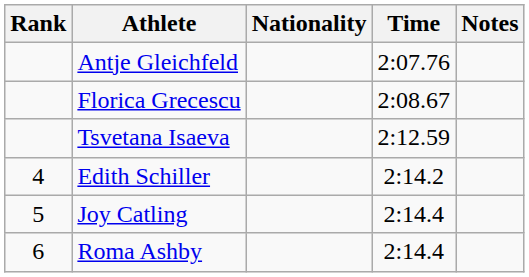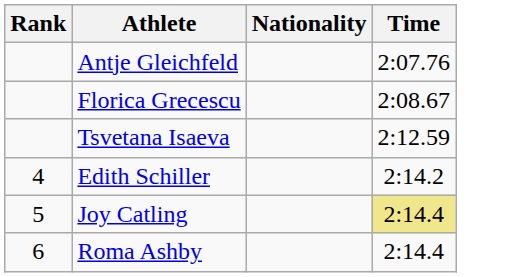 <table class="wikitable sortable" style="text-align:center">
 <tr>
 <th>Rank</th>
 <th>Athlete</th>
 <th>Nationality</th>
 <th>Time</th>
-<th>Notes</th>
 </tr>
 <tr>
 <td></td>
 <td align=left><a href='#'>Antje Gleichfeld</a></td>
 <td align=left></td>
 <td>2:07.76</td>
-<td></td>
 </tr>
 <tr>
 <td></td>
 <td align=left><a href='#'>Florica Grecescu</a></td>
 <td align=left></td>
 <td>2:08.67</td>
-<td></td>
 </tr>
 <tr>
 <td></td>
 <td align=left><a href='#'>Tsvetana Isaeva</a></td>
 <td align=left></td>
 <td>2:12.59</td>
-<td></td>
 </tr>
 <tr>
 <td>4</td>
 <td align=left><a href='#'>Edith Schiller</a></td>
 <td align=left></td>
 <td>2:14.2</td>
-<td></td>
 </tr>
 <tr>
 <td>5</td>
 <td align=left><a href='#'>Joy Catling</a></td>
 <td align=left></td>
-<td>2:14.4</td>
-<td></td>
+<td style="background: khaki;">2:14.4</td>
 </tr>
 <tr>
 <td>6</td>
 <td align=left><a href='#'>Roma Ashby</a></td>
 <td align=left></td>
 <td>2:14.4</td>
-<td></td>
 </tr>
 </table>
